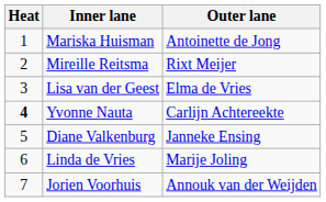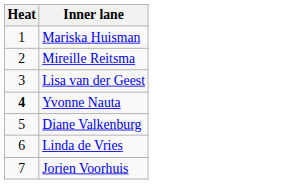 <table class="wikitable">
 <tr>
 <th>Heat</th>
 <th>Inner lane</th>
-<th>Outer lane</th>
 </tr>
 <tr>
 <td align="center">1</td>
 <td><a href='#'>Mariska Huisman</a></td>
-<td><a href='#'>Antoinette de Jong</a></td>
 </tr>
 <tr>
 <td align="center">2</td>
 <td><a href='#'>Mireille Reitsma</a></td>
-<td><a href='#'>Rixt Meijer</a></td>
 </tr>
 <tr>
 <td align="center">3</td>
 <td><a href='#'>Lisa van der Geest</a></td>
-<td><a href='#'>Elma de Vries</a></td>
 </tr>
 <tr>
 <td align="center"><strong>4</strong></td>
 <td><a href='#'>Yvonne Nauta</a></td>
-<td><a href='#'>Carlijn Achtereekte</a></td>
 </tr>
 <tr>
 <td align="center">5</td>
 <td><a href='#'>Diane Valkenburg</a></td>
-<td><a href='#'>Janneke Ensing</a></td>
 </tr>
 <tr>
 <td align="center">6</td>
 <td><a href='#'>Linda de Vries</a></td>
-<td><a href='#'>Marije Joling</a></td>
 </tr>
 <tr>
 <td align="center">7</td>
 <td><a href='#'>Jorien Voorhuis</a></td>
-<td><a href='#'>Annouk van der Weijden</a></td>
 </tr>
 </table>
